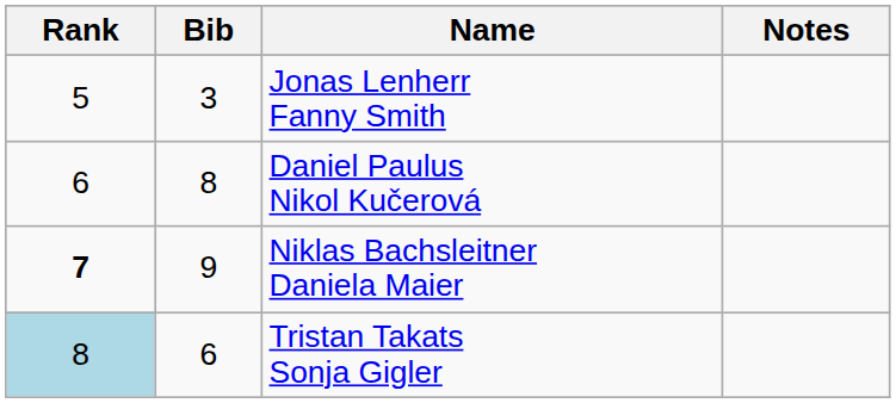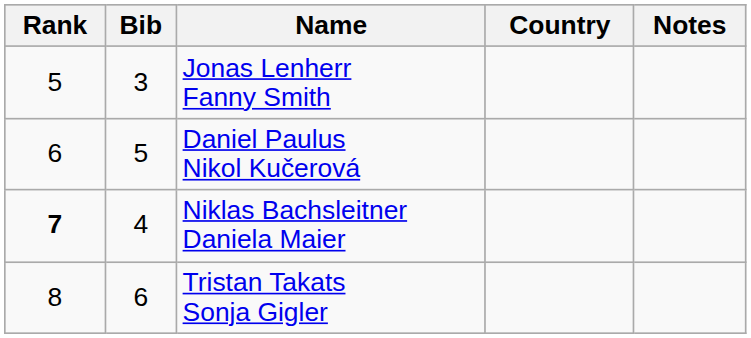 <table class="wikitable" style="text-align:center; width:450px">
 <tr>
 <th>Rank</th>
 <th>Bib</th>
 <th>Name</th>
+<th>Country</th>
 <th>Notes</th>
 </tr>
 <tr>
 <td>5</td>
 <td>3</td>
 <td align=left><a href='#'>Jonas Lenherr</a><br><a href='#'>Fanny Smith</a></td>
+<td align=left></td>
 <td></td>
 </tr>
 <tr>
 <td>6</td>
-<td>8</td>
+<td>5</td>
 <td align=left><a href='#'>Daniel Paulus</a><br><a href='#'>Nikol Kučerová</a></td>
+<td align=left></td>
 <td></td>
 </tr>
 <tr>
 <td><strong>7</strong></td>
-<td>9</td>
+<td>4</td>
 <td align=left><a href='#'>Niklas Bachsleitner</a><br><a href='#'>Daniela Maier</a></td>
+<td align=left></td>
 <td></td>
 </tr>
 <tr>
-<td style="background: lightblue;">8</td>
+<td>8</td>
 <td>6</td>
 <td align=left><a href='#'>Tristan Takats</a><br><a href='#'>Sonja Gigler</a></td>
+<td align=left></td>
 <td></td>
 </tr>
 </table>
